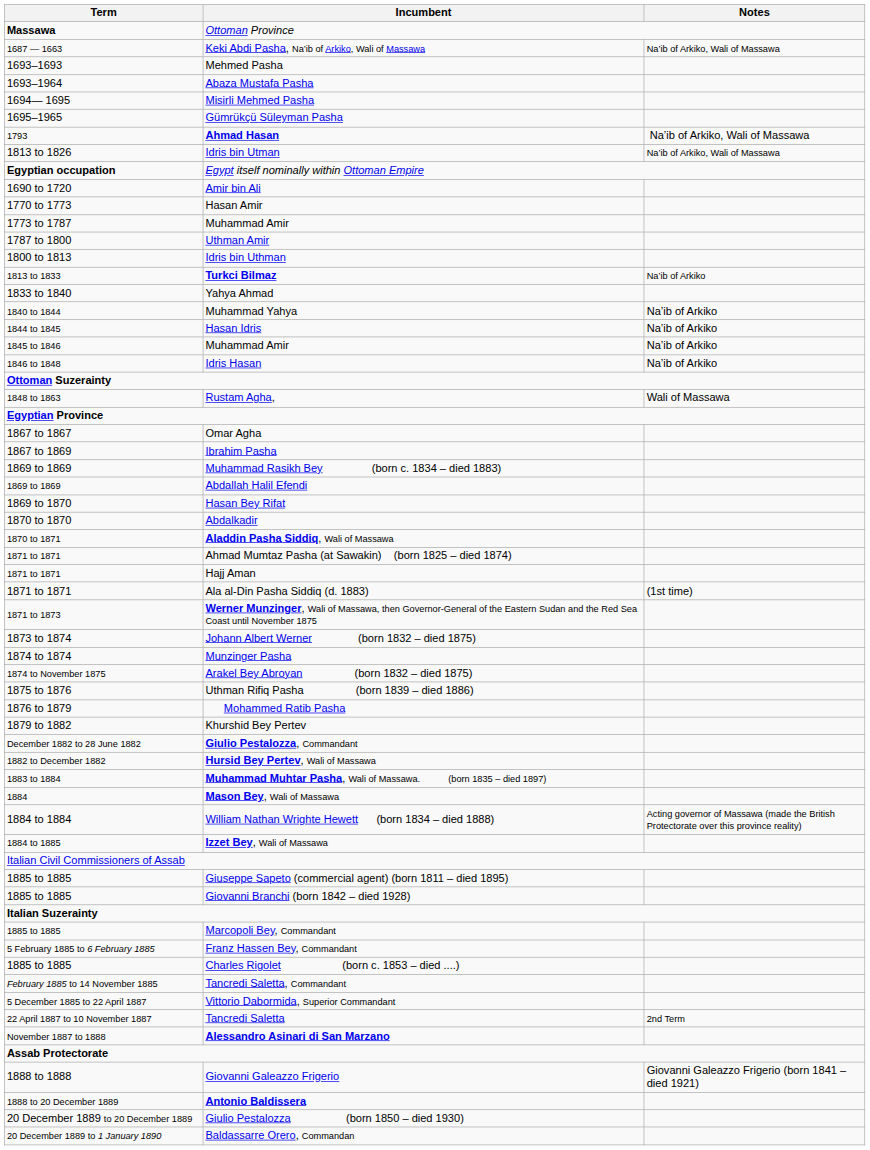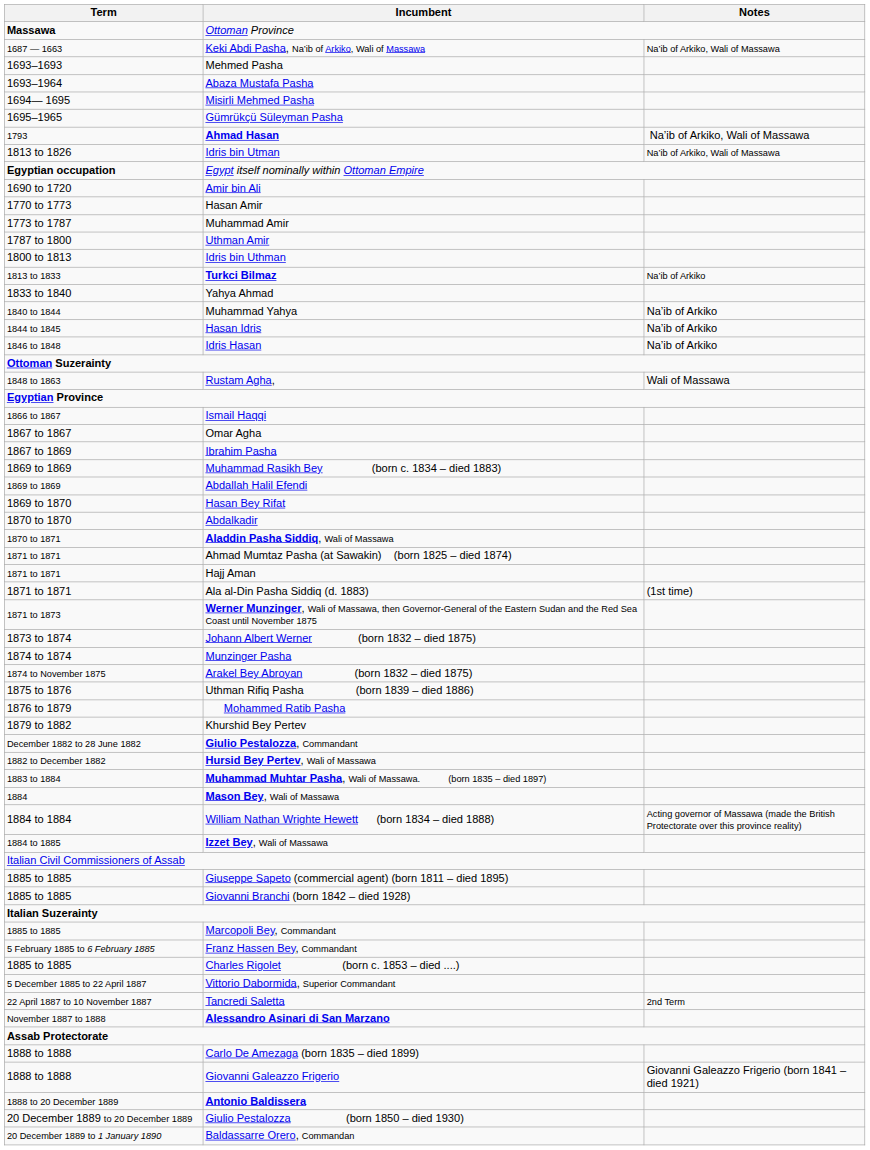 <table class="wikitable">
 <tr style="text-align:left">
 <th width="18%">Term</th>
 <th width="40%">Incumbent</th>
 <th width="20%">Notes</th>
 </tr>
 <tr style="vertical-align:top">
 <td><strong>Massawa</strong></td>
 <td colspan="2"><em><a href='#'>Ottoman</a> Province</em></td>
 </tr>
 <tr>
 <td><small>1687 — 1663</small></td>
 <td><a href='#'>Keki Abdi Pasha</a>, <small>Na’ib of <a href='#'>Arkiko</a>, Wali of <a href='#'>Massawa</a></small></td>
 <td><small>Na’ib of Arkiko, Wali of Massawa</small></td>
 </tr>
 <tr>
 <td>1693–1693</td>
 <td>Mehmed Pasha</td>
 <td></td>
 </tr>
 <tr>
 <td>1693–1964</td>
 <td><a href='#'>Abaza Mustafa Pasha</a></td>
 <td></td>
 </tr>
 <tr>
 <td>1694— 1695</td>
 <td><a href='#'>Misirli Mehmed Pasha</a></td>
 <td></td>
 </tr>
 <tr>
 <td>1695–1965</td>
 <td><a href='#'>Gümrükçü Süleyman Pasha</a></td>
 <td></td>
 </tr>
 <tr>
 <td><small>1793</small></td>
 <td><strong><a href='#'>Ahmad Hasan</a></strong></td>
 <td> Na’ib of Arkiko, Wali of Massawa</td>
 </tr>
 <tr>
 <td>1813 to 1826</td>
 <td><a href='#'>Idris bin Utman</a></td>
 <td><small>Na’ib of Arkiko, Wali of Massawa</small></td>
 </tr>
 <tr style="vertical-align:top">
 <td><strong>Egyptian occupation</strong></td>
 <td colspan="2"><em><a href='#'>Egypt</a> itself nominally within <a href='#'>Ottoman Empire</a></em></td>
 </tr>
 <tr>
 <td>1690 to 1720</td>
 <td><a href='#'>Amir bin Ali</a></td>
 <td></td>
 </tr>
 <tr>
 <td>1770 to 1773</td>
 <td>Hasan Amir</td>
 <td></td>
 </tr>
 <tr>
 <td>1773 to 1787</td>
 <td>Muhammad Amir</td>
 <td></td>
 </tr>
 <tr>
 <td>1787 to 1800</td>
 <td><a href='#'>Uthman Amir</a></td>
 <td></td>
 </tr>
 <tr>
 <td>1800 to 1813</td>
 <td><a href='#'>Idris bin Uthman</a></td>
 <td></td>
 </tr>
 <tr>
 <td><small>1813 to 1833</small></td>
 <td><strong><a href='#'>Turkci Bilmaz</a></strong></td>
 <td><small>Na’ib of Arkiko</small></td>
 </tr>
 <tr>
 <td>1833 to 1840</td>
 <td>Yahya Ahmad</td>
 <td></td>
 </tr>
 <tr>
 <td><small>1840 to 1844</small></td>
 <td>Muhammad Yahya</td>
 <td>Na’ib of Arkiko</td>
 </tr>
 <tr>
 <td><small>1844 to 1845</small></td>
 <td><a href='#'>Hasan Idris</a></td>
 <td>Na’ib of Arkiko</td>
 </tr>
 <tr>
-<td><small>1845 to 1846</small></td>
-<td>Muhammad Amir  </td>
-<td>Na’ib of Arkiko</td>
-</tr>
-<tr>
 <td><small>1846 to 1848</small></td>
 <td><a href='#'>Idris Hasan</a></td>
 <td>Na’ib of Arkiko</td>
 </tr>
 <tr style="vertical-align:top">
 <td colspan="3"><strong><a href='#'>Ottoman</a> Suzerainty</strong></td>
 </tr>
 <tr>
 <td><small>1848 to 1863</small></td>
 <td><a href='#'>Rustam Agha</a>,</td>
 <td>Wali of Massawa</td>
 </tr>
 <tr style="vertical-align:top">
 <td colspan="3"><strong><a href='#'>Egyptian</a> Province</strong></td>
+</tr>
+<tr>
+<td><small>1866 to 1867</small></td>
+<td><a href='#'>Ismail Haqqi</a></td>
+<td></td>
 </tr>
 <tr>
 <td>1867 to 1867</td>
 <td>Omar Agha</td>
 <td></td>
 </tr>
 <tr>
 <td>1867 to 1869</td>
 <td><a href='#'>Ibrahim Pasha</a></td>
 <td></td>
 </tr>
 <tr>
 <td>1869 to 1869  </td>
 <td><a href='#'>Muhammad Rasikh Bey</a>                (born c. 1834 – died 1883)</td>
 <td></td>
 </tr>
 <tr>
 <td><small>1869 to 1869</small></td>
 <td><a href='#'>Abdallah Halil Efendi</a></td>
 <td></td>
 </tr>
 <tr>
 <td>1869 to 1870</td>
 <td><a href='#'>Hasan Bey Rifat</a></td>
 <td></td>
 </tr>
 <tr>
 <td>1870 to 1870</td>
 <td><a href='#'>Abdalkadir</a></td>
 <td></td>
 </tr>
 <tr>
 <td><small>1870 to 1871</small></td>
 <td><strong><a href='#'>Aladdin Pasha Siddiq</a></strong>, <small>Wali of Massawa</small></td>
 <td></td>
 </tr>
 <tr>
 <td><small>1871 to 1871</small></td>
 <td>Ahmad Mumtaz Pasha (at Sawakin)    (born 1825 – died 1874)</td>
 <td></td>
 </tr>
 <tr>
 <td><small>1871 to 1871</small></td>
 <td>Hajj Aman</td>
 <td></td>
 </tr>
 <tr>
 <td>1871 to 1871</td>
 <td>Ala al-Din Pasha Siddiq (d. 1883)</td>
 <td>(1st time)</td>
 </tr>
 <tr>
 <td><small>1871 to 1873</small></td>
 <td><strong><a href='#'>Werner Munzinger</a></strong>, <small>Wali of Massawa, then Governor-General of the Eastern Sudan and the Red Sea Coast until November 1875</small></td>
 <td></td>
 </tr>
 <tr>
 <td>1873 to 1874</td>
 <td><a href='#'>Johann Albert Werner</a>               (born 1832 – died 1875)</td>
 <td></td>
 </tr>
 <tr>
 <td>1874 to 1874</td>
 <td><a href='#'>Munzinger Pasha</a></td>
 <td></td>
 </tr>
 <tr>
 <td><small>1874 to November 1875</small></td>
 <td><a href='#'>Arakel Bey Abroyan</a>                 (born 1832 – died 1875)</td>
 <td></td>
 </tr>
 <tr>
 <td>1875 to 1876</td>
 <td>Uthman Rifiq Pasha                 (born 1839 – died 1886)</td>
 <td></td>
 </tr>
 <tr>
 <td>1876 to 1879</td>
 <td>      <a href='#'>Mohammed Ratib Pasha</a>    </td>
 <td></td>
 </tr>
 <tr>
 <td>1879 to 1882</td>
 <td>Khurshid Bey Pertev</td>
 <td></td>
 </tr>
 <tr>
 <td><small>December 1882 to 28 June 1882</small></td>
 <td><strong><a href='#'>Giulio Pestalozza</a></strong>, <small>Commandant</small></td>
 <td></td>
 </tr>
 <tr>
 <td><small>1882 to December 1882</small></td>
 <td><strong><a href='#'>Hursid Bey Pertev</a></strong>, <small>Wali of Massawa</small></td>
 <td></td>
 </tr>
 <tr>
 <td><small>1883 to 1884</small></td>
 <td><strong><a href='#'>Muhammad Muhtar Pasha</a></strong>, <small>Wali of Massawa.             (born 1835 – died 1897)</small></td>
 <td></td>
 </tr>
 <tr>
 <td><small>1884</small></td>
 <td><strong><a href='#'>Mason Bey</a></strong>, <small>Wali of Massawa</small></td>
 <td></td>
 </tr>
 <tr>
 <td>1884 to 1884</td>
 <td><a href='#'>William Nathan Wrighte Hewett</a>      (born 1834 – died 1888)</td>
 <td><small>Acting governor of Massawa (made the British Protectorate over this province reality)</small></td>
 </tr>
 <tr>
 <td><small>1884 to 1885</small></td>
 <td><strong><a href='#'>Izzet Bey</a></strong>, <small>Wali of Massawa</small></td>
 <td></td>
 </tr>
 <tr>
 <td colspan="3"><a href='#'>Italian Civil Commissioners of Assab</a></td>
 </tr>
 <tr>
 <td>1885 to 1885</td>
 <td><a href='#'>Giuseppe Sapeto</a> (commercial agent) (born 1811 – died 1895)</td>
 <td></td>
 </tr>
 <tr>
 <td>1885 to 1885</td>
 <td><a href='#'>Giovanni Branchi</a>                   (born 1842 – died 1928)</td>
 <td></td>
 </tr>
 <tr style="vertical-align:top">
 <td colspan="3"><strong>Italian Suzerainty</strong></td>
 </tr>
 <tr>
 <td><small>1885 to 1885</small></td>
 <td><a href='#'>Marcopoli Bey</a>, <small>Commandant</small></td>
 <td></td>
 </tr>
 <tr>
 <td><small>5 February 1885 to <em>6 February 1885</em></small></td>
 <td><a href='#'>Franz Hassen Bey</a>, <small>Commandant</small></td>
 <td></td>
 </tr>
 <tr>
 <td>1885 to 1885</td>
 <td><a href='#'>Charles Rigolet</a>                    (born c. 1853 – died ....)</td>
 <td></td>
 </tr>
 <tr>
-<td><small><em>February 1885</em> to 14 November 1885</small></td>
-<td><a href='#'>Tancredi Saletta</a>, <small>Commandant</small></td>
-<td></td>
-</tr>
-<tr>
 <td><small>5 December 1885 to 22 April 1887</small></td>
 <td><a href='#'>Vittorio Dabormida</a>, <small>Superior Commandant</small></td>
 <td></td>
 </tr>
 <tr>
 <td><small>22 April 1887 to 10 November 1887</small></td>
 <td><a href='#'>Tancredi Saletta</a></td>
 <td><small>2nd Term</small></td>
 </tr>
 <tr>
 <td><small>November 1887 to 1888</small></td>
 <td><strong><a href='#'>Alessandro Asinari di San Marzano</a></strong></td>
 <td></td>
 </tr>
 <tr style="vertical-align:top">
 <td colspan="3"><strong>Assab Protectorate</strong></td>
+</tr>
+<tr>
+<td>1888 to 1888</td>
+<td><a href='#'>Carlo De Amezaga</a>                   (born 1835 – died 1899)</td>
+<td></td>
 </tr>
 <tr>
 <td>1888 to 1888</td>
 <td><a href='#'>Giovanni Galeazzo Frigerio</a></td>
 <td>Giovanni Galeazzo Frigerio         (born 1841 – died 1921)</td>
 </tr>
 <tr>
 <td><small>1888 to 20 December 1889</small></td>
 <td><strong><a href='#'>Antonio Baldissera</a></strong></td>
 <td></td>
 </tr>
 <tr>
 <td>20 December 1889 <small>to 20 December 1889</small></td>
 <td><a href='#'>Giulio Pestalozza</a>                  (born 1850 – died 1930)</td>
 <td></td>
 </tr>
 <tr>
 <td><small>20 December 1889 to <em>1 January 1890</em></small></td>
 <td><a href='#'>Baldassarre Orero</a>, <small>Commandan</small></td>
 <td></td>
 </tr>
 </table>
